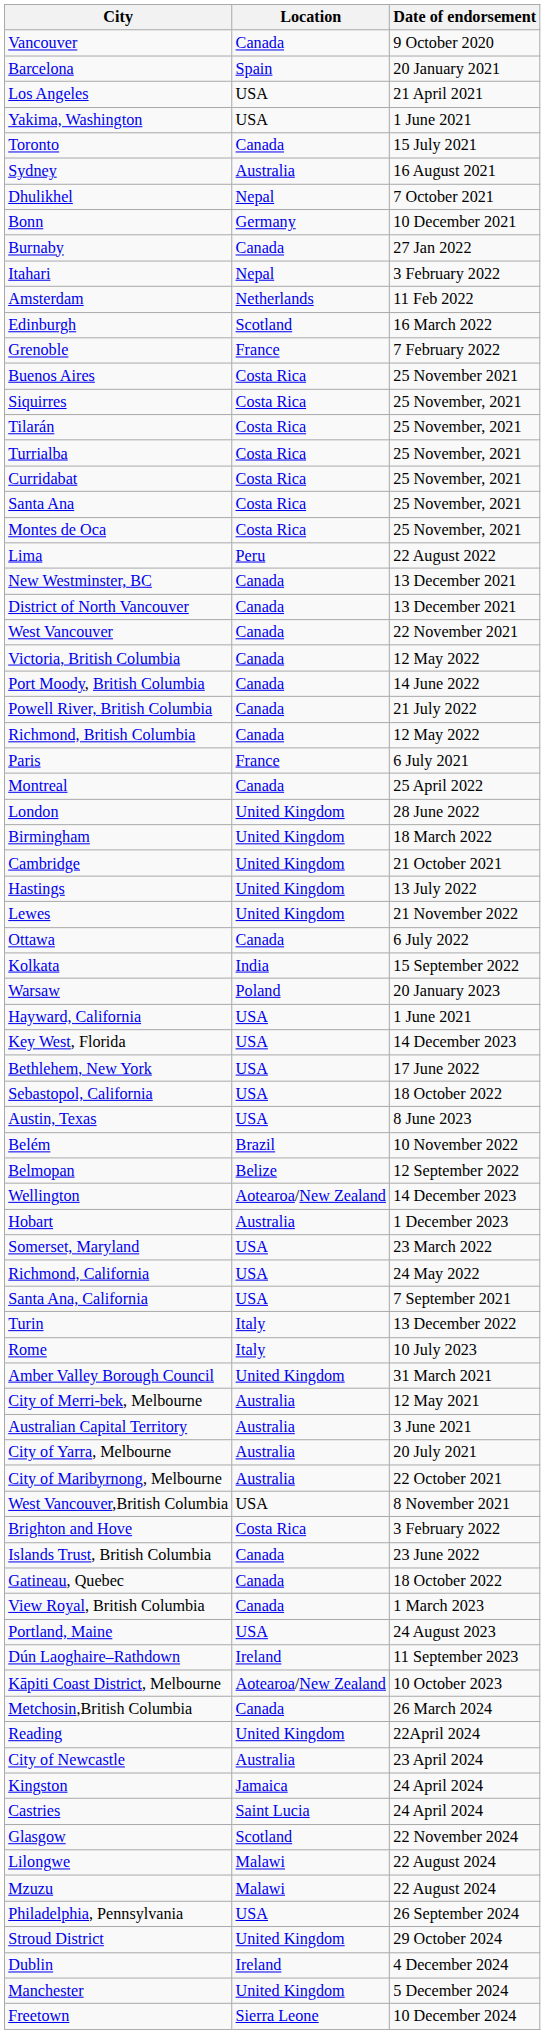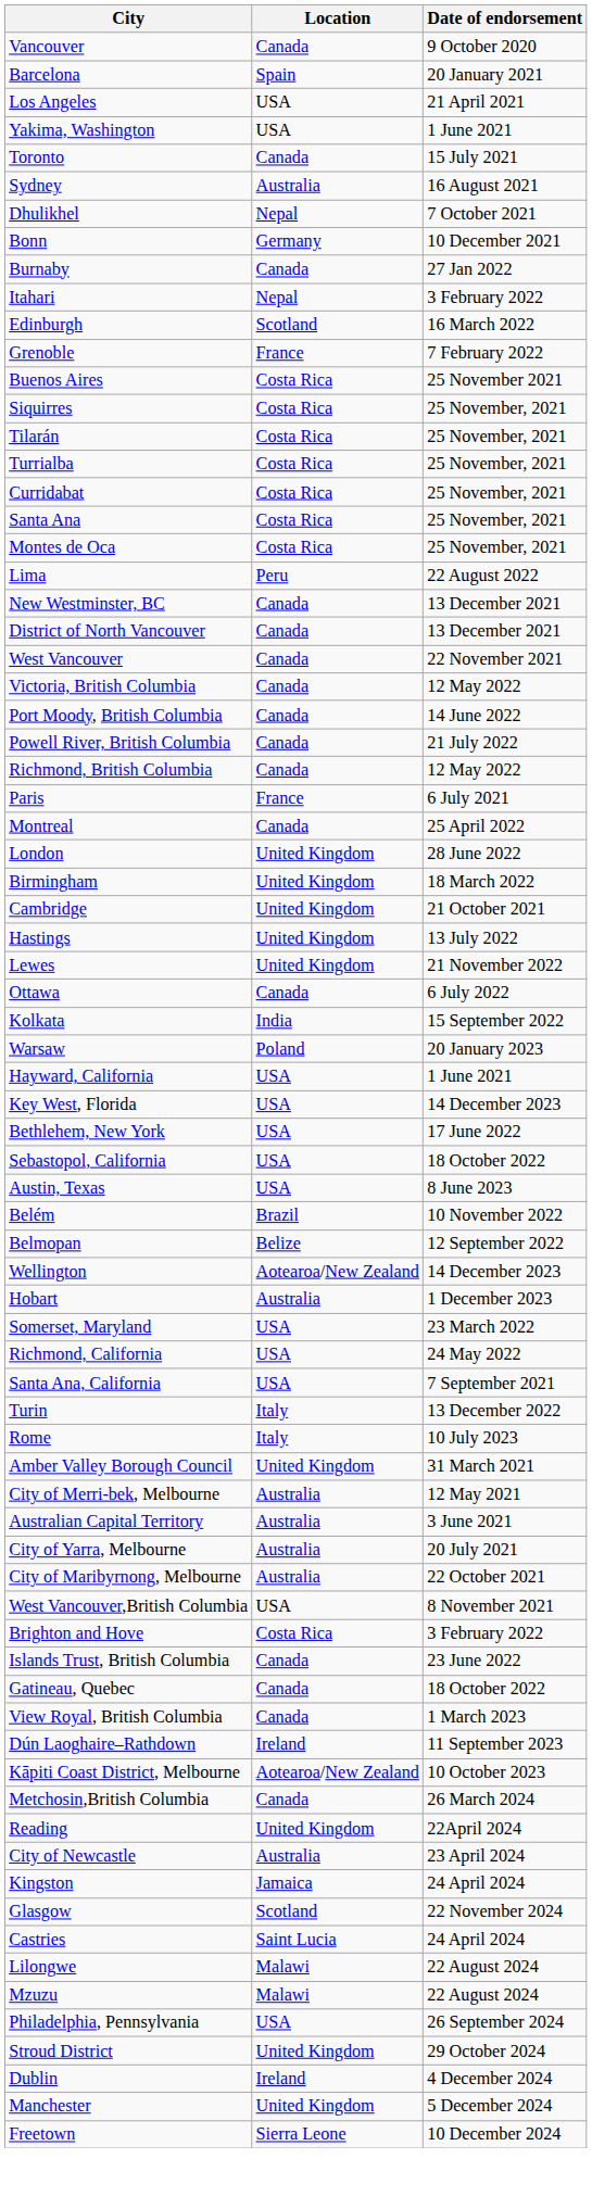 <table class="wikitable sortable">
 <tr>
 <th>City</th>
 <th>Location</th>
 <th>Date of endorsement</th>
 </tr>
 <tr>
 <td><a href='#'>Vancouver</a></td>
 <td><a href='#'>Canada</a></td>
 <td>9 October 2020</td>
 </tr>
 <tr>
 <td><a href='#'>Barcelona</a></td>
 <td><a href='#'>Spain</a></td>
 <td>20 January 2021</td>
 </tr>
 <tr>
 <td><a href='#'>Los Angeles</a></td>
 <td>USA</td>
 <td>21 April 2021</td>
 </tr>
 <tr>
 <td><a href='#'>Yakima, Washington</a></td>
 <td>USA</td>
 <td>1 June 2021</td>
 </tr>
 <tr>
 <td><a href='#'>Toronto</a></td>
 <td><a href='#'>Canada</a></td>
 <td>15 July 2021</td>
 </tr>
 <tr>
 <td><a href='#'>Sydney</a></td>
 <td><a href='#'>Australia</a></td>
 <td>16 August 2021</td>
 </tr>
 <tr>
 <td><a href='#'>Dhulikhel</a></td>
 <td><a href='#'>Nepal</a></td>
 <td>7 October 2021</td>
 </tr>
 <tr>
 <td><a href='#'>Bonn</a></td>
 <td><a href='#'>Germany</a></td>
 <td>10 December 2021</td>
 </tr>
 <tr>
 <td><a href='#'>Burnaby</a></td>
 <td><a href='#'>Canada</a></td>
 <td>27 Jan 2022</td>
 </tr>
 <tr>
 <td><a href='#'>Itahari</a></td>
 <td><a href='#'>Nepal</a></td>
 <td>3 February 2022</td>
-</tr>
-<tr>
-<td><a href='#'>Amsterdam</a></td>
-<td><a href='#'>Netherlands</a></td>
-<td>11 Feb 2022</td>
 </tr>
 <tr>
 <td><a href='#'>Edinburgh</a></td>
 <td><a href='#'>Scotland</a></td>
 <td>16 March 2022</td>
 </tr>
 <tr>
 <td><a href='#'>Grenoble</a> </td>
 <td><a href='#'>France</a></td>
 <td>7 February 2022</td>
 </tr>
 <tr>
 <td><a href='#'>Buenos Aires</a></td>
 <td><a href='#'>Costa Rica</a></td>
 <td>25 November 2021</td>
 </tr>
 <tr>
 <td><a href='#'>Siquirres</a></td>
 <td><a href='#'>Costa Rica</a></td>
 <td>25 November, 2021</td>
 </tr>
 <tr>
 <td><a href='#'>Tilarán</a></td>
 <td><a href='#'>Costa Rica</a></td>
 <td>25 November, 2021</td>
 </tr>
 <tr>
 <td><a href='#'>Turrialba</a></td>
 <td><a href='#'>Costa Rica</a></td>
 <td>25 November, 2021</td>
 </tr>
 <tr>
 <td><a href='#'>Curridabat</a></td>
 <td><a href='#'>Costa Rica</a></td>
 <td>25 November, 2021</td>
 </tr>
 <tr>
 <td><a href='#'>Santa Ana</a></td>
 <td><a href='#'>Costa Rica</a></td>
 <td>25 November, 2021</td>
 </tr>
 <tr>
 <td><a href='#'>Montes de Oca</a></td>
 <td><a href='#'>Costa Rica</a></td>
 <td>25 November, 2021</td>
 </tr>
 <tr>
 <td><a href='#'>Lima</a></td>
 <td><a href='#'>Peru</a></td>
 <td>22 August 2022</td>
 </tr>
 <tr>
 <td><a href='#'>New Westminster, BC</a></td>
 <td><a href='#'>Canada</a></td>
 <td>13 December 2021</td>
 </tr>
 <tr>
 <td><a href='#'>District of North Vancouver</a></td>
 <td><a href='#'>Canada</a></td>
 <td>13 December 2021</td>
 </tr>
 <tr>
 <td><a href='#'>West Vancouver</a></td>
 <td><a href='#'>Canada</a></td>
 <td>22 November 2021</td>
 </tr>
 <tr>
 <td><a href='#'>Victoria, British Columbia</a></td>
 <td><a href='#'>Canada</a></td>
 <td>12 May 2022</td>
 </tr>
 <tr>
 <td><a href='#'>Port Moody</a>, <a href='#'>British Columbia</a></td>
 <td><a href='#'>Canada</a></td>
 <td>14 June 2022</td>
 </tr>
 <tr>
 <td><a href='#'>Powell River, British Columbia</a></td>
 <td><a href='#'>Canada</a></td>
 <td>21 July 2022</td>
 </tr>
 <tr>
 <td><a href='#'>Richmond, British Columbia</a></td>
 <td><a href='#'>Canada</a></td>
 <td>12 May 2022</td>
 </tr>
 <tr>
 <td><a href='#'>Paris</a></td>
 <td><a href='#'>France</a></td>
 <td>6 July 2021</td>
 </tr>
 <tr>
 <td><a href='#'>Montreal</a></td>
 <td><a href='#'>Canada</a></td>
 <td>25 April 2022</td>
 </tr>
 <tr>
 <td><a href='#'>London</a></td>
 <td><a href='#'>United Kingdom</a></td>
 <td>28 June 2022</td>
 </tr>
 <tr>
 <td><a href='#'>Birmingham</a></td>
 <td><a href='#'>United Kingdom</a></td>
 <td>18 March 2022</td>
 </tr>
 <tr>
 <td><a href='#'>Cambridge</a></td>
 <td><a href='#'>United Kingdom</a></td>
 <td>21 October 2021</td>
 </tr>
 <tr>
 <td><a href='#'>Hastings</a></td>
 <td><a href='#'>United Kingdom</a></td>
 <td>13 July 2022</td>
 </tr>
 <tr>
 <td><a href='#'>Lewes</a></td>
 <td><a href='#'>United Kingdom</a></td>
 <td>21 November 2022</td>
 </tr>
 <tr>
 <td><a href='#'>Ottawa</a></td>
 <td><a href='#'>Canada</a></td>
 <td>6 July 2022</td>
 </tr>
 <tr>
 <td><a href='#'>Kolkata</a></td>
 <td><a href='#'>India</a></td>
 <td>15 September 2022</td>
 </tr>
 <tr>
 <td><a href='#'>Warsaw</a></td>
 <td><a href='#'>Poland</a></td>
 <td>20 January 2023</td>
 </tr>
 <tr>
 <td><a href='#'>Hayward, California</a></td>
 <td><a href='#'>USA</a></td>
 <td>1 June 2021</td>
 </tr>
 <tr>
 <td><a href='#'>Key West</a>, Florida</td>
 <td><a href='#'>USA</a></td>
 <td>14 December 2023</td>
 </tr>
 <tr>
 <td><a href='#'>Bethlehem, New York</a></td>
 <td><a href='#'>USA</a></td>
 <td>17 June 2022</td>
 </tr>
 <tr>
 <td><a href='#'>Sebastopol, California</a></td>
 <td><a href='#'>USA</a></td>
 <td>18 October 2022</td>
 </tr>
 <tr>
 <td><a href='#'>Austin, Texas</a></td>
 <td><a href='#'>USA</a></td>
 <td>8 June 2023</td>
 </tr>
 <tr>
 <td><a href='#'>Belém</a></td>
 <td><a href='#'>Brazil</a></td>
 <td>10 November 2022</td>
 </tr>
 <tr>
 <td><a href='#'>Belmopan</a></td>
 <td><a href='#'>Belize</a></td>
 <td>12 September 2022</td>
 </tr>
 <tr>
 <td><a href='#'>Wellington</a></td>
 <td><a href='#'>Aotearoa</a>/<a href='#'>New Zealand</a></td>
 <td>14 December 2023</td>
 </tr>
 <tr>
 <td><a href='#'>Hobart</a></td>
 <td><a href='#'>Australia</a></td>
 <td>1 December 2023</td>
 </tr>
 <tr>
 <td><a href='#'>Somerset, Maryland</a></td>
 <td><a href='#'>USA</a></td>
 <td>23 March 2022</td>
 </tr>
 <tr>
 <td><a href='#'>Richmond, California</a></td>
 <td><a href='#'>USA</a></td>
 <td>24 May 2022</td>
 </tr>
 <tr>
 <td><a href='#'>Santa Ana, California</a></td>
 <td><a href='#'>USA</a></td>
 <td>7 September 2021</td>
 </tr>
 <tr>
 <td><a href='#'>Turin </a></td>
 <td><a href='#'>Italy</a></td>
 <td>13 December 2022</td>
 </tr>
 <tr>
 <td><a href='#'>Rome</a></td>
 <td><a href='#'>Italy</a></td>
 <td>10 July 2023</td>
 </tr>
 <tr>
 <td><a href='#'>Amber Valley Borough Council</a></td>
 <td><a href='#'>United Kingdom</a></td>
 <td>31 March 2021</td>
 </tr>
 <tr>
 <td><a href='#'>City of Merri-bek</a>, Melbourne</td>
 <td><a href='#'>Australia</a></td>
 <td>12 May 2021</td>
 </tr>
 <tr>
 <td><a href='#'>Australian Capital Territory</a></td>
 <td><a href='#'>Australia</a></td>
 <td>3 June 2021</td>
 </tr>
 <tr>
 <td><a href='#'>City of Yarra</a>, Melbourne</td>
 <td><a href='#'>Australia</a></td>
 <td>20 July 2021</td>
 </tr>
 <tr>
 <td><a href='#'>City of Maribyrnong</a>, Melbourne</td>
 <td><a href='#'>Australia</a></td>
 <td>22 October 2021</td>
 </tr>
 <tr>
 <td><a href='#'>West Vancouver</a>,British Columbia</td>
 <td>USA</td>
 <td>8 November 2021</td>
 </tr>
 <tr>
 <td><a href='#'>Brighton and Hove</a></td>
 <td><a href='#'>Costa Rica</a></td>
 <td>3 February 2022</td>
 </tr>
 <tr>
 <td><a href='#'>Islands Trust</a>, British Columbia</td>
 <td><a href='#'>Canada</a></td>
 <td>23 June 2022</td>
 </tr>
 <tr>
 <td><a href='#'>Gatineau</a>, Quebec</td>
 <td><a href='#'>Canada</a></td>
 <td>18 October 2022</td>
 </tr>
 <tr>
 <td><a href='#'>View Royal</a>, British Columbia</td>
 <td><a href='#'>Canada</a></td>
 <td>1 March 2023</td>
 </tr>
 <tr>
-<td><a href='#'>Portland, Maine</a></td>
-<td><a href='#'>USA</a></td>
-<td>24 August 2023</td>
-</tr>
-<tr>
 <td><a href='#'>Dún Laoghaire–Rathdown</a></td>
 <td><a href='#'>Ireland</a></td>
 <td>11 September 2023</td>
 </tr>
 <tr>
 <td><a href='#'>Kāpiti Coast District</a>, Melbourne</td>
 <td><a href='#'>Aotearoa</a>/<a href='#'>New Zealand</a></td>
 <td>10 October 2023</td>
 </tr>
 <tr>
 <td><a href='#'>Metchosin</a>,British Columbia</td>
 <td><a href='#'>Canada</a></td>
 <td>26 March 2024</td>
 </tr>
 <tr>
 <td><a href='#'>Reading</a></td>
 <td><a href='#'>United Kingdom</a></td>
 <td>22April 2024</td>
 </tr>
 <tr>
 <td><a href='#'>City of Newcastle</a></td>
 <td><a href='#'>Australia</a></td>
 <td>23 April 2024</td>
 </tr>
 <tr>
 <td><a href='#'>Kingston</a></td>
 <td><a href='#'>Jamaica</a></td>
 <td>24 April 2024</td>
 </tr>
 <tr>
+<td><a href='#'>Glasgow</a></td>
+<td><a href='#'>Scotland</a></td>
+<td>22 November 2024</td>
+</tr>
+<tr>
 <td><a href='#'>Castries</a></td>
 <td><a href='#'>Saint Lucia</a></td>
 <td>24 April 2024</td>
-</tr>
-<tr>
-<td><a href='#'>Glasgow</a></td>
-<td><a href='#'>Scotland</a></td>
-<td>22 November 2024</td>
 </tr>
 <tr>
 <td><a href='#'>Lilongwe</a></td>
 <td><a href='#'>Malawi</a></td>
 <td>22 August 2024</td>
 </tr>
 <tr>
 <td><a href='#'>Mzuzu</a></td>
 <td><a href='#'>Malawi</a></td>
 <td>22 August 2024</td>
 </tr>
 <tr>
 <td><a href='#'>Philadelphia</a>, Pennsylvania</td>
 <td><a href='#'>USA</a></td>
 <td>26 September 2024</td>
 </tr>
 <tr>
 <td><a href='#'>Stroud District</a></td>
 <td><a href='#'>United Kingdom</a></td>
 <td>29 October 2024</td>
 </tr>
 <tr>
 <td><a href='#'>Dublin</a></td>
 <td><a href='#'>Ireland</a></td>
 <td>4 December 2024</td>
 </tr>
 <tr>
 <td><a href='#'>Manchester</a></td>
 <td><a href='#'>United Kingdom</a></td>
 <td>5 December 2024</td>
 </tr>
 <tr>
 <td><a href='#'>Freetown</a></td>
 <td><a href='#'>Sierra Leone</a></td>
 <td>10 December 2024</td>
 </tr>
 </table>
